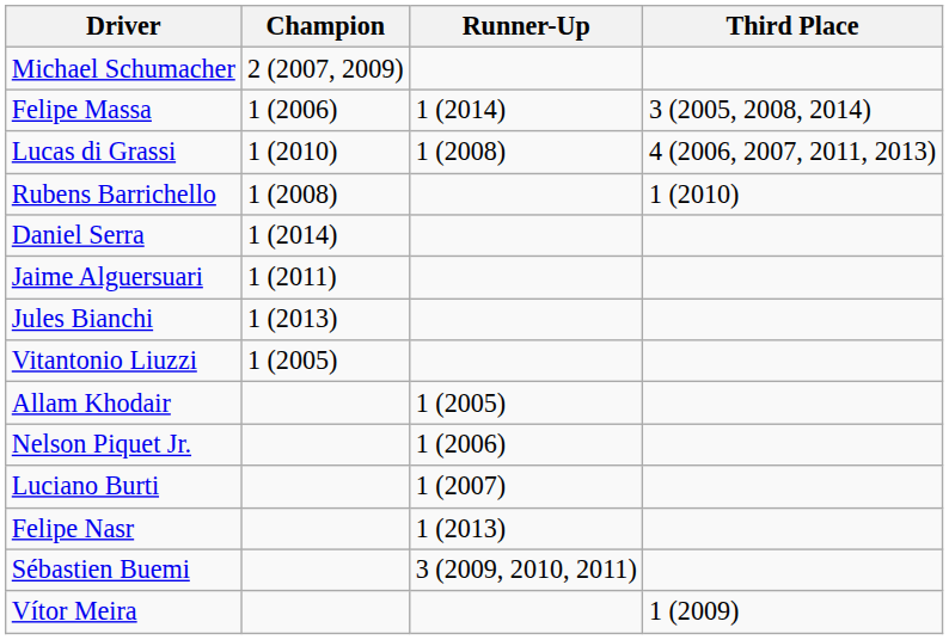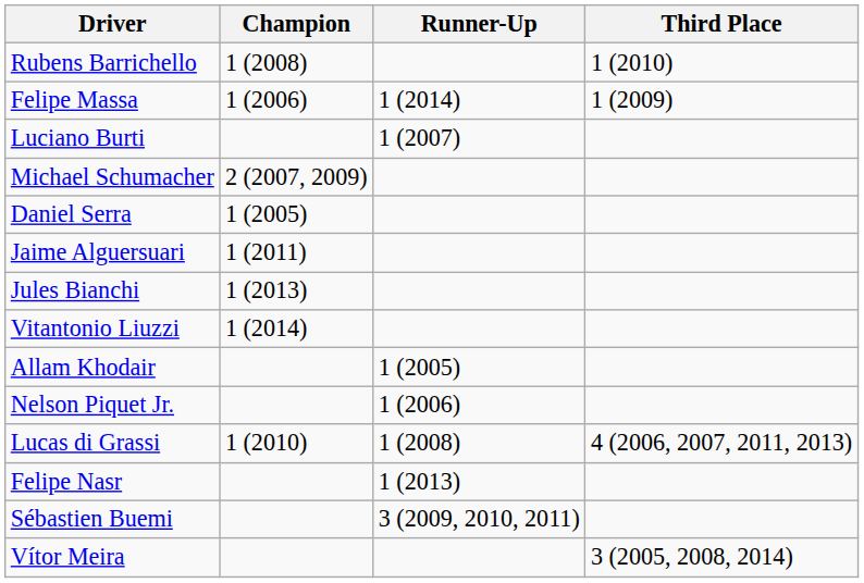 <table class="wikitable">
 <tr>
 <th>Driver</th>
 <th>Champion</th>
 <th>Runner-Up</th>
 <th>Third Place</th>
 </tr>
 <tr>
+<td> <a href='#'>Rubens Barrichello</a></td>
+<td>1 (2008)</td>
+<td></td>
+<td>1 (2010)</td>
+</tr>
+<tr>
+<td> <a href='#'>Felipe Massa</a></td>
+<td>1 (2006)</td>
+<td>1 (2014)</td>
+<td>1 (2009)</td>
+</tr>
+<tr>
+<td> <a href='#'>Luciano Burti</a></td>
+<td></td>
+<td>1 (2007)</td>
+<td></td>
+</tr>
+<tr>
 <td> <a href='#'>Michael Schumacher</a></td>
 <td>2 (2007, 2009)</td>
 <td></td>
 <td></td>
 </tr>
 <tr>
-<td> <a href='#'>Felipe Massa</a></td>
-<td>1 (2006)</td>
-<td>1 (2014)</td>
-<td>3 (2005, 2008, 2014)</td>
-</tr>
-<tr>
-<td> <a href='#'>Lucas di Grassi</a></td>
-<td>1 (2010)</td>
-<td>1 (2008)</td>
-<td>4 (2006, 2007, 2011, 2013)</td>
-</tr>
-<tr>
-<td> <a href='#'>Rubens Barrichello</a></td>
-<td>1 (2008)</td>
-<td></td>
-<td>1 (2010)</td>
-</tr>
-<tr>
 <td> <a href='#'>Daniel Serra</a></td>
-<td>1 (2014)</td>
+<td>1 (2005)</td>
 <td></td>
 <td></td>
 </tr>
 <tr>
 <td> <a href='#'>Jaime Alguersuari</a></td>
 <td>1 (2011)</td>
 <td></td>
 <td></td>
 </tr>
 <tr>
 <td> <a href='#'>Jules Bianchi</a></td>
 <td>1 (2013)</td>
 <td></td>
 <td></td>
 </tr>
 <tr>
 <td> <a href='#'>Vitantonio Liuzzi</a></td>
-<td>1 (2005)</td>
+<td>1 (2014)</td>
 <td></td>
 <td></td>
 </tr>
 <tr>
 <td> <a href='#'>Allam Khodair</a></td>
 <td></td>
 <td>1 (2005)</td>
 <td></td>
 </tr>
 <tr>
 <td> <a href='#'>Nelson Piquet Jr.</a></td>
 <td></td>
 <td>1 (2006)</td>
 <td></td>
 </tr>
 <tr>
-<td> <a href='#'>Luciano Burti</a></td>
-<td></td>
-<td>1 (2007)</td>
-<td></td>
+<td> <a href='#'>Lucas di Grassi</a></td>
+<td>1 (2010)</td>
+<td>1 (2008)</td>
+<td>4 (2006, 2007, 2011, 2013)</td>
 </tr>
 <tr>
 <td> <a href='#'>Felipe Nasr</a></td>
 <td></td>
 <td>1 (2013)</td>
 <td></td>
 </tr>
 <tr>
 <td> <a href='#'>Sébastien Buemi</a></td>
 <td></td>
 <td>3 (2009, 2010, 2011)</td>
 <td></td>
 </tr>
 <tr>
 <td> <a href='#'>Vítor Meira</a></td>
 <td></td>
 <td></td>
-<td>1 (2009)</td>
+<td>3 (2005, 2008, 2014)</td>
 </tr>
 </table>
